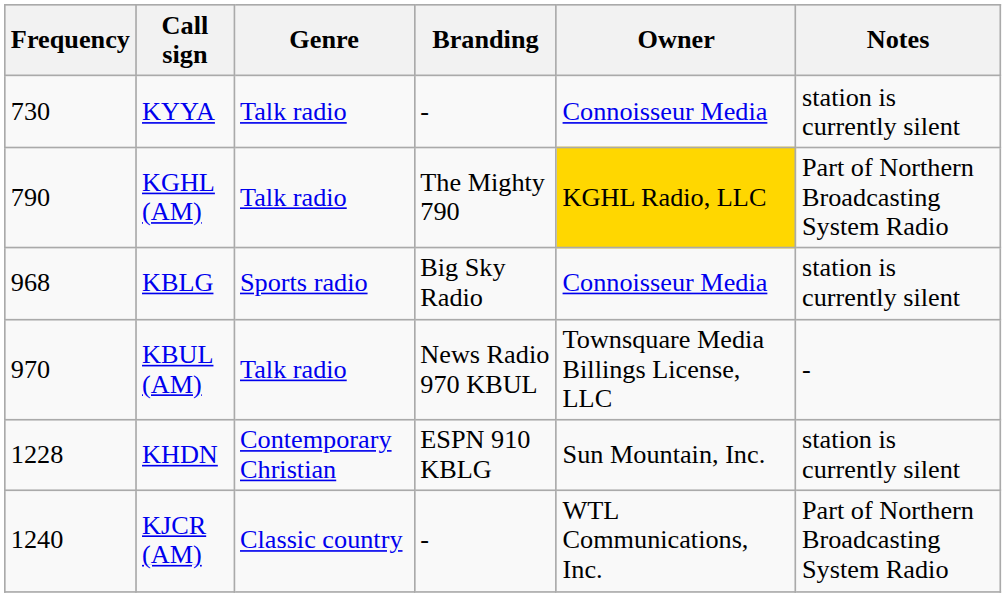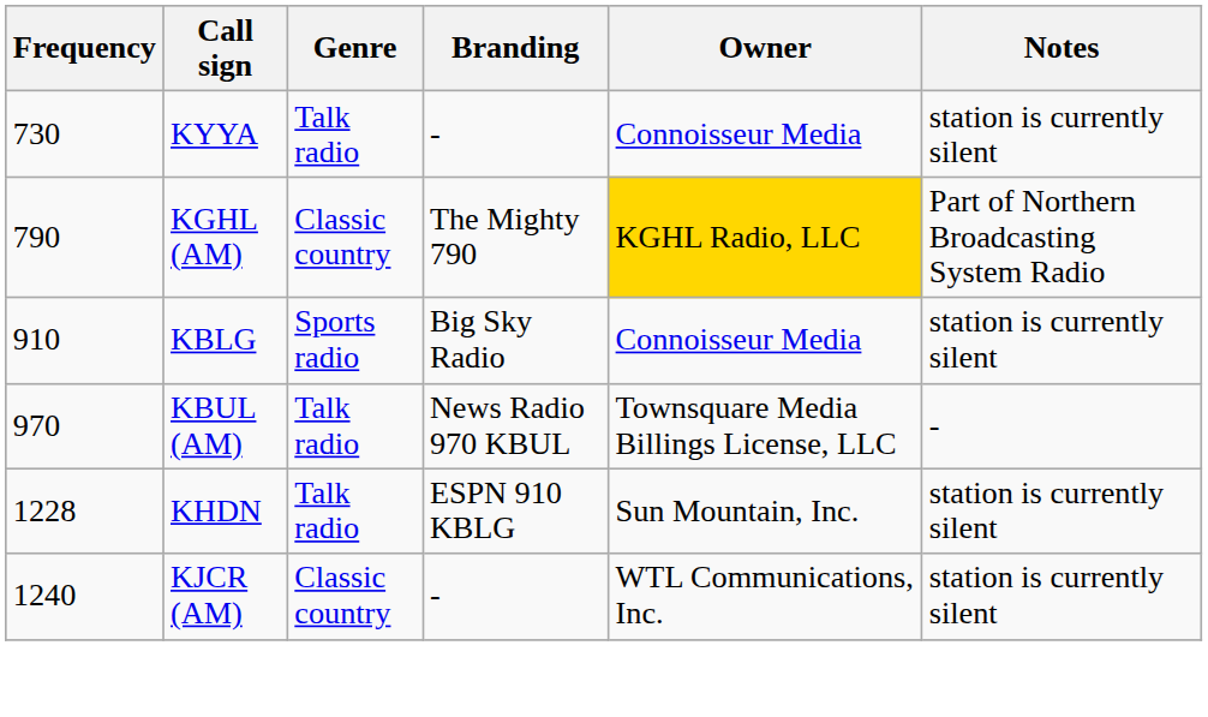 <table class="wikitable sortable">
 <tr>
 <th>Frequency</th>
 <th>Call sign</th>
 <th>Genre</th>
 <th>Branding</th>
 <th>Owner</th>
 <th class="unsortable">Notes</th>
 </tr>
 <tr>
 <td>730</td>
 <td><a href='#'>KYYA</a></td>
 <td><a href='#'>Talk radio</a></td>
 <td>-</td>
 <td><a href='#'>Connoisseur Media</a></td>
 <td>station is currently silent</td>
 </tr>
 <tr>
 <td>790</td>
 <td><a href='#'>KGHL (AM)</a></td>
-<td><a href='#'>Talk radio</a></td>
+<td><a href='#'>Classic country</a></td>
 <td>The Mighty 790</td>
 <td style="background: gold;">KGHL Radio, LLC</td>
 <td>Part of Northern Broadcasting System Radio</td>
 </tr>
 <tr>
-<td>968</td>
+<td>910</td>
 <td><a href='#'>KBLG</a></td>
 <td><a href='#'>Sports radio</a></td>
 <td>Big Sky Radio</td>
 <td><a href='#'>Connoisseur Media</a></td>
 <td>station is currently silent</td>
 </tr>
 <tr>
 <td>970</td>
 <td><a href='#'>KBUL (AM)</a></td>
 <td><a href='#'>Talk radio</a></td>
 <td>News Radio 970 KBUL</td>
 <td>Townsquare Media Billings License, LLC</td>
 <td>-</td>
 </tr>
 <tr>
 <td>1228</td>
 <td><a href='#'>KHDN</a></td>
-<td><a href='#'>Contemporary Christian</a></td>
+<td><a href='#'>Talk radio</a></td>
 <td>ESPN 910 KBLG</td>
 <td>Sun Mountain, Inc.</td>
 <td>station is currently silent</td>
 </tr>
 <tr>
 <td>1240</td>
 <td><a href='#'>KJCR (AM)</a></td>
 <td><a href='#'>Classic country</a></td>
 <td>-</td>
 <td>WTL Communications, Inc.</td>
-<td>Part of Northern Broadcasting System Radio</td>
+<td>station is currently silent</td>
 </tr>
 </table>
